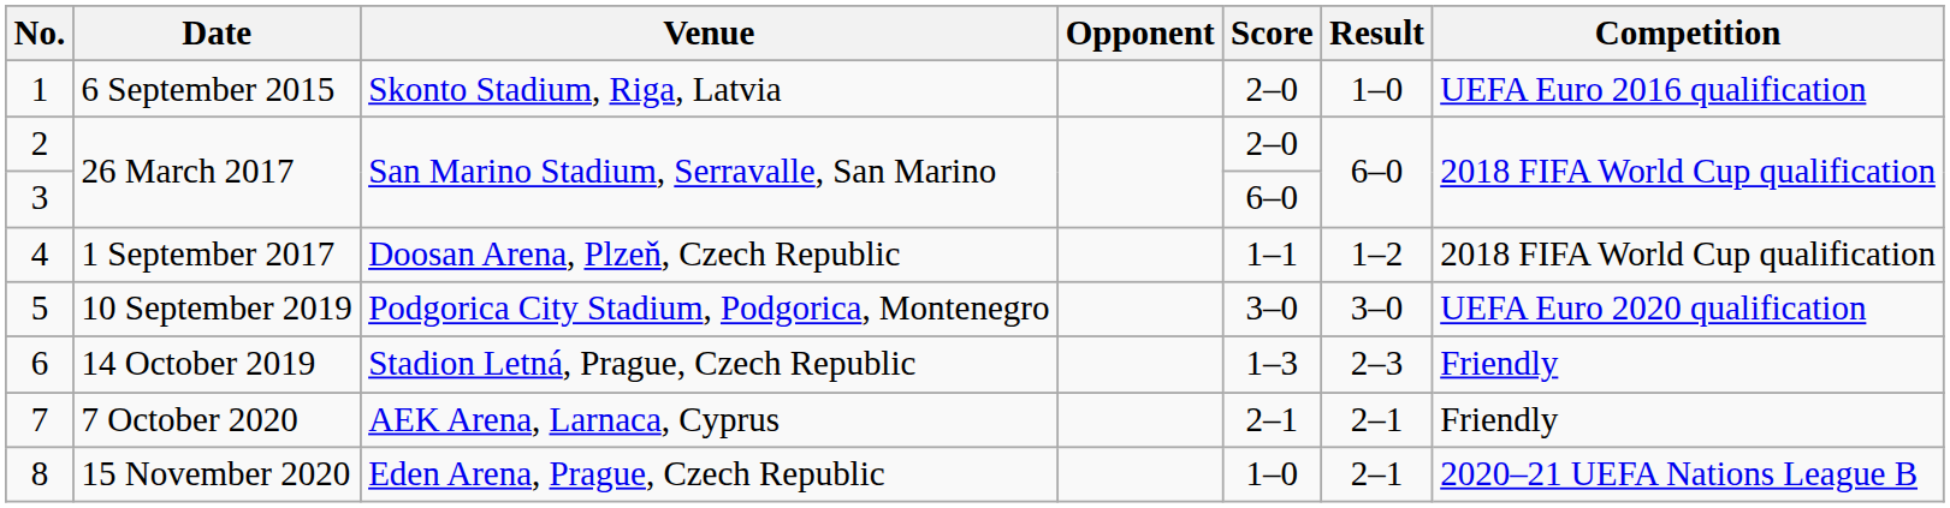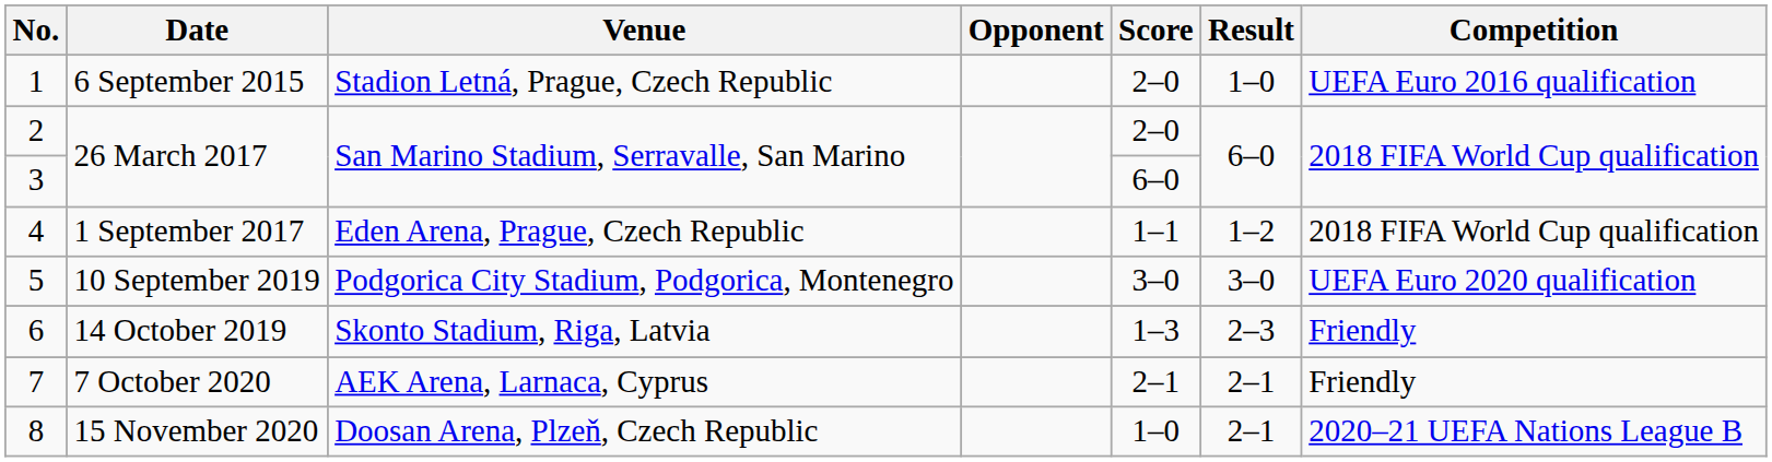 <table class="wikitable sortable">
 <tr>
 <th scope="col">No.</th>
 <th scope="col">Date</th>
 <th scope="col">Venue</th>
 <th scope="col">Opponent</th>
 <th scope="col">Score</th>
 <th scope="col">Result</th>
 <th scope="col">Competition</th>
 </tr>
 <tr>
 <td align="center">1</td>
 <td>6 September 2015</td>
-<td><a href='#'>Skonto Stadium</a>, <a href='#'>Riga</a>, Latvia</td>
+<td><a href='#'>Stadion Letná</a>, Prague, Czech Republic</td>
 <td></td>
 <td align="center">2–0</td>
 <td align="center">1–0</td>
 <td><a href='#'>UEFA Euro 2016 qualification</a></td>
 </tr>
 <tr>
 <td align="center">2</td>
 <td rowspan="2">26 March 2017</td>
 <td rowspan="2"><a href='#'>San Marino Stadium</a>, <a href='#'>Serravalle</a>, San Marino</td>
 <td rowspan="2"></td>
 <td align="center">2–0</td>
 <td rowspan="2" align="center">6–0</td>
 <td rowspan="2"><a href='#'>2018 FIFA World Cup qualification</a></td>
 </tr>
 <tr>
 <td align="center">3</td>
 <td align="center">6–0</td>
 </tr>
 <tr>
 <td align="center">4</td>
 <td>1 September 2017</td>
-<td><a href='#'>Doosan Arena</a>, <a href='#'>Plzeň</a>, Czech Republic</td>
+<td><a href='#'>Eden Arena</a>, <a href='#'>Prague</a>, Czech Republic</td>
 <td></td>
 <td align="center">1–1</td>
 <td align="center">1–2</td>
 <td>2018 FIFA World Cup qualification</td>
 </tr>
 <tr>
 <td align="center">5</td>
 <td>10 September 2019</td>
 <td><a href='#'>Podgorica City Stadium</a>, <a href='#'>Podgorica</a>, Montenegro</td>
 <td></td>
 <td align="center">3–0</td>
 <td align="center">3–0</td>
 <td><a href='#'>UEFA Euro 2020 qualification</a></td>
 </tr>
 <tr>
 <td align="center">6</td>
 <td>14 October 2019</td>
-<td><a href='#'>Stadion Letná</a>, Prague, Czech Republic</td>
+<td><a href='#'>Skonto Stadium</a>, <a href='#'>Riga</a>, Latvia</td>
 <td></td>
 <td align="center">1–3</td>
 <td align="center">2–3</td>
 <td><a href='#'>Friendly</a></td>
 </tr>
 <tr>
 <td align="center">7</td>
 <td>7 October 2020</td>
 <td><a href='#'>AEK Arena</a>, <a href='#'>Larnaca</a>, Cyprus</td>
 <td></td>
 <td align="center">2–1</td>
 <td align="center">2–1</td>
 <td>Friendly</td>
 </tr>
 <tr>
 <td align="center">8</td>
 <td>15 November 2020</td>
-<td><a href='#'>Eden Arena</a>, <a href='#'>Prague</a>, Czech Republic</td>
+<td><a href='#'>Doosan Arena</a>, <a href='#'>Plzeň</a>, Czech Republic</td>
 <td></td>
 <td align="center">1–0</td>
 <td align="center">2–1</td>
 <td><a href='#'>2020–21 UEFA Nations League B</a></td>
 </tr>
 </table>
